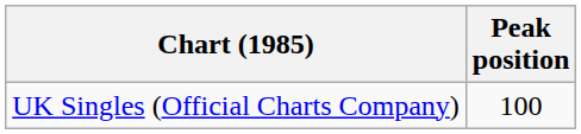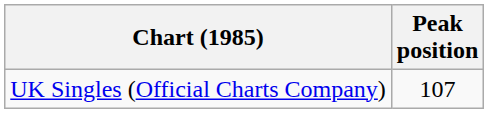 <table class="wikitable sortable">
 <tr>
 <th>Chart (1985)</th>
 <th>Peak<br>position</th>
 </tr>
 <tr>
 <td align="left"><a href='#'>UK Singles</a> (<a href='#'>Official Charts Company</a>)</td>
-<td style="text-align:center;">100</td>
+<td style="text-align:center;">107</td>
 </tr>
 </table>
